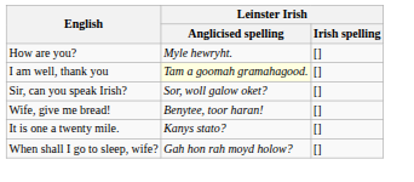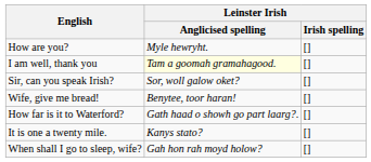 <table class="wikitable" style="margin-left: 1em;">
 <tr>
 <th rowspan="2">English</th>
 <th colspan="2">Leinster Irish</th>
 </tr>
 <tr>
 <th>Anglicised spelling</th>
 <th>Irish spelling</th>
 </tr>
 <tr>
 <td>How are you?</td>
 <td><em>Myle hewryht.</em></td>
 <td>[]</td>
 </tr>
 <tr>
 <td>I am well, thank you</td>
 <td style="background: lightyellow;"><em>Tam a goomah gramahagood.</em></td>
 <td>[]</td>
 </tr>
 <tr>
 <td>Sir, can you speak Irish?</td>
 <td><em>Sor, woll galow oket?</em></td>
 <td>[]</td>
 </tr>
 <tr>
 <td>Wife, give me bread!</td>
 <td><em>Benytee, toor haran!</em></td>
 <td>[]</td>
 </tr>
 <tr>
+<td>How far is it to Waterford?</td>
+<td><em>Gath haad o showh go part laarg?</em>.</td>
+<td>[]</td>
+</tr>
+<tr>
 <td>It is one a twenty mile.</td>
 <td><em>Kanys stato?</em></td>
 <td>[]</td>
 </tr>
 <tr>
 <td>When shall I go to sleep, wife?</td>
 <td><em>Gah hon rah moyd holow?</em></td>
 <td>[]</td>
 </tr>
 </table>
